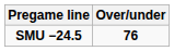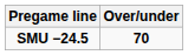 <table class="wikitable" style="margin-right: auto; margin-right: auto; border: none;">
 <tr align="center">
 <th style=>Pregame line</th>
 <th style=>Over/under</th>
 </tr>
 <tr align="center">
 <td><strong>SMU −24.5</strong></td>
-<td><strong>76</strong></td>
+<td><strong>70</strong></td>
 </tr>
 </table>
